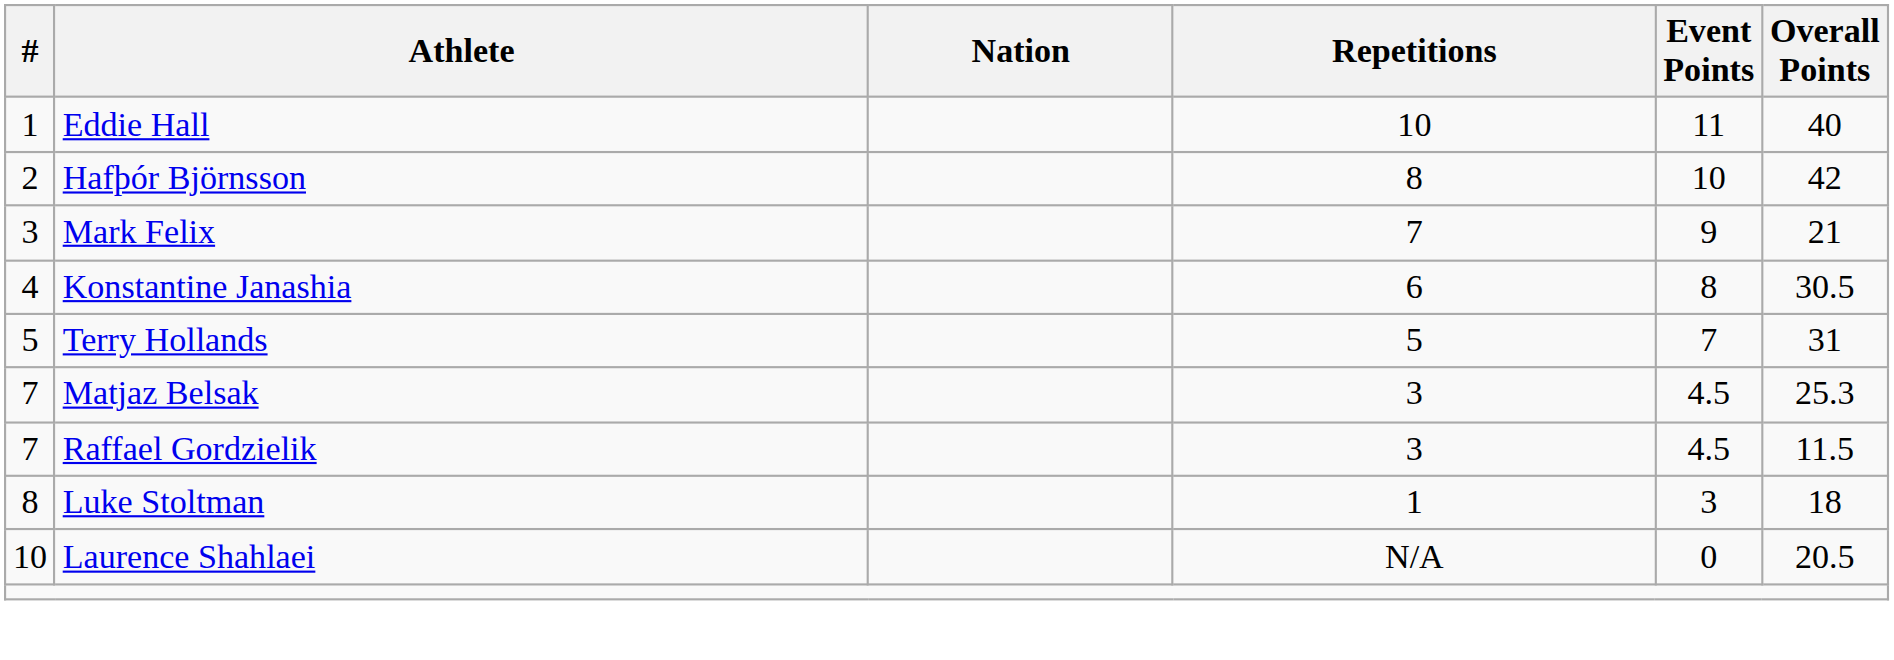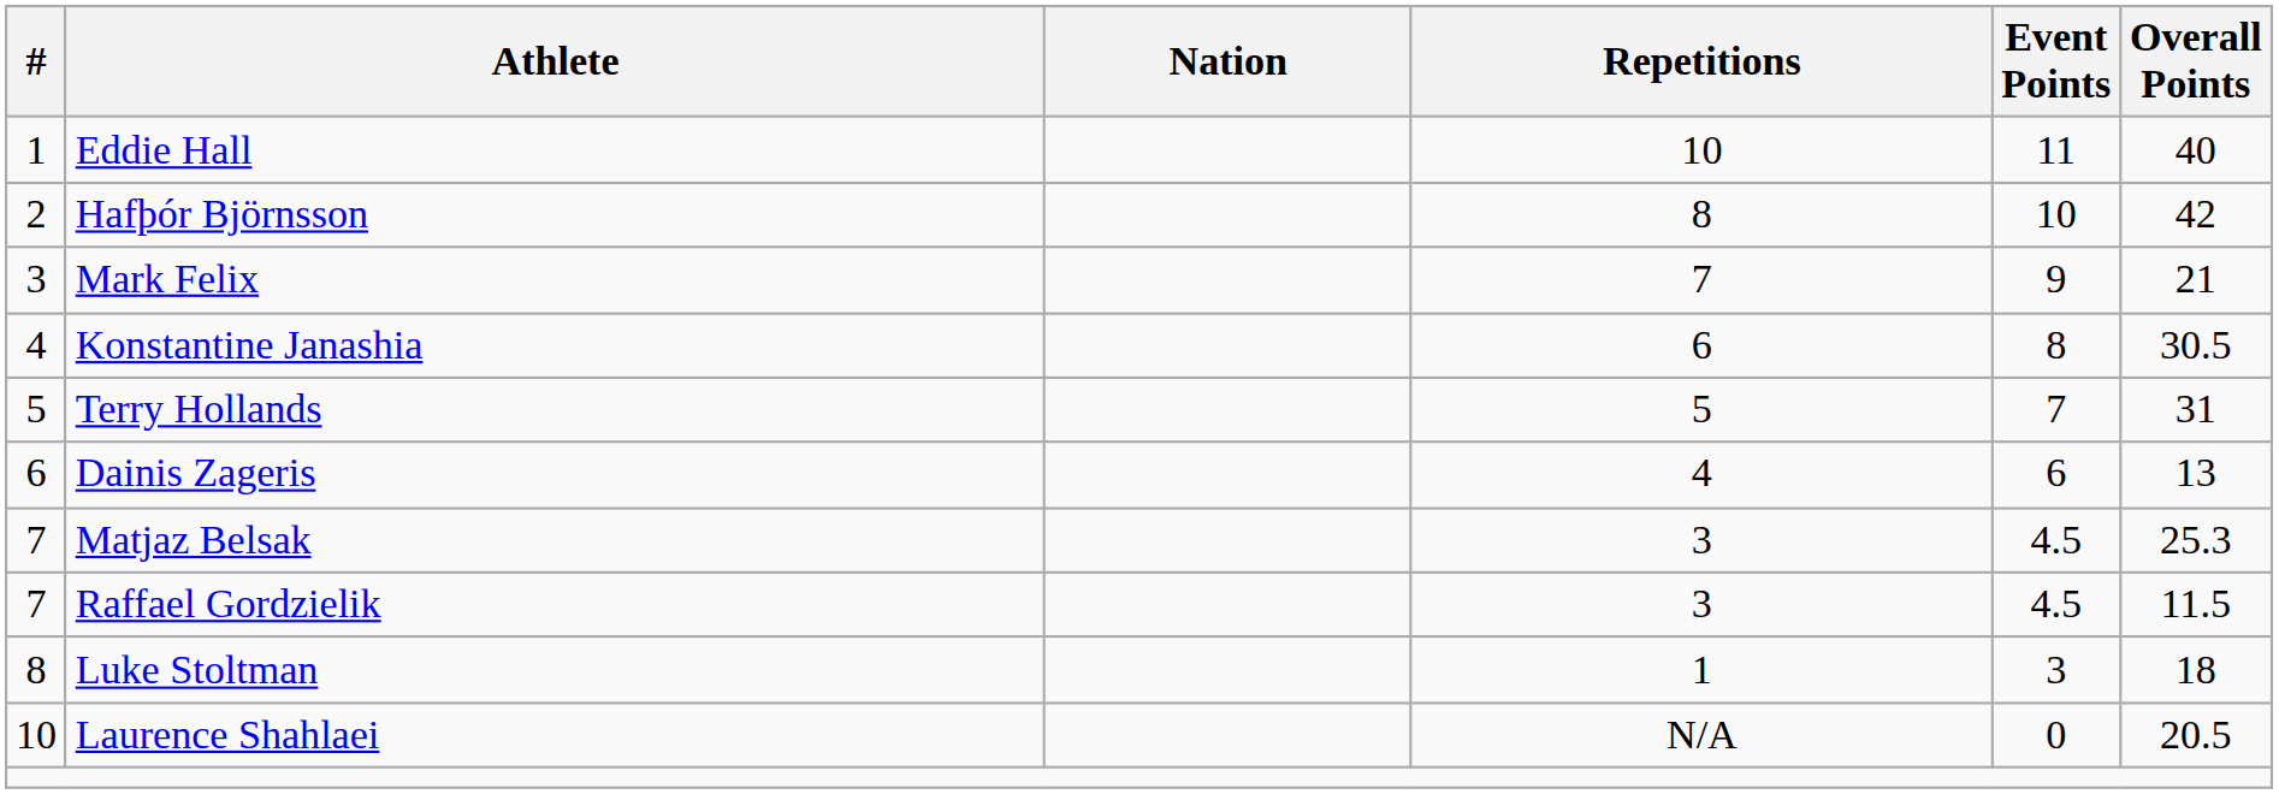 <table class="wikitable sortable" style="text-align:center;width: 70%;">
 <tr>
 <th scope="col" style="width: 10px;">#</th>
 <th scope="col">Athlete</th>
 <th scope="col">Nation</th>
 <th scope="col">Repetitions</th>
 <th scope="col" style="width: 10px;">Event Points</th>
 <th scope="col" style="width: 10px;">Overall Points</th>
 </tr>
 <tr>
 <td>1</td>
 <td align=left><a href='#'>Eddie Hall</a></td>
 <td align=left></td>
 <td>10</td>
 <td>11</td>
 <td>40</td>
 </tr>
 <tr>
 <td>2</td>
 <td align=left><a href='#'>Hafþór Björnsson</a></td>
 <td align=left></td>
 <td>8</td>
 <td>10</td>
 <td>42</td>
 </tr>
 <tr>
 <td>3</td>
 <td align=left><a href='#'>Mark Felix</a></td>
 <td align=left></td>
 <td>7</td>
 <td>9</td>
 <td>21</td>
 </tr>
 <tr>
 <td>4</td>
 <td align=left><a href='#'>Konstantine Janashia</a></td>
 <td align=left></td>
 <td>6</td>
 <td>8</td>
 <td>30.5</td>
 </tr>
 <tr>
 <td>5</td>
 <td align=left><a href='#'>Terry Hollands</a></td>
 <td align=left></td>
 <td>5</td>
 <td>7</td>
 <td>31</td>
 </tr>
 <tr>
+<td>6</td>
+<td align=left><a href='#'>Dainis Zageris</a></td>
+<td align=left></td>
+<td>4</td>
+<td>6</td>
+<td>13</td>
+</tr>
+<tr>
 <td>7</td>
 <td align=left><a href='#'>Matjaz Belsak</a></td>
 <td align=left></td>
 <td>3</td>
 <td>4.5</td>
 <td>25.3</td>
 </tr>
 <tr>
 <td>7</td>
 <td align=left><a href='#'>Raffael Gordzielik</a></td>
 <td align=left></td>
 <td>3</td>
 <td>4.5</td>
 <td>11.5</td>
 </tr>
 <tr>
 <td>8</td>
 <td align=left><a href='#'>Luke Stoltman</a></td>
 <td align=left></td>
 <td>1</td>
 <td>3</td>
 <td>18</td>
 </tr>
 <tr>
 <td>10</td>
 <td align=left><a href='#'>Laurence Shahlaei</a></td>
 <td align=left></td>
 <td>N/A</td>
 <td>0</td>
 <td>20.5</td>
 </tr>
 <tr class="sortbottom">
 <td colspan="6"></td>
 </tr>
 </table>
